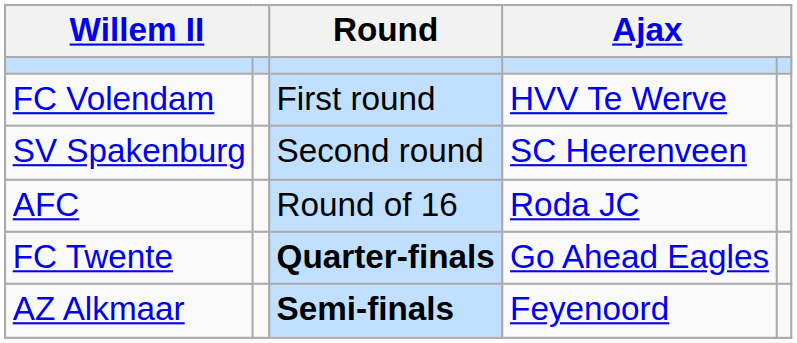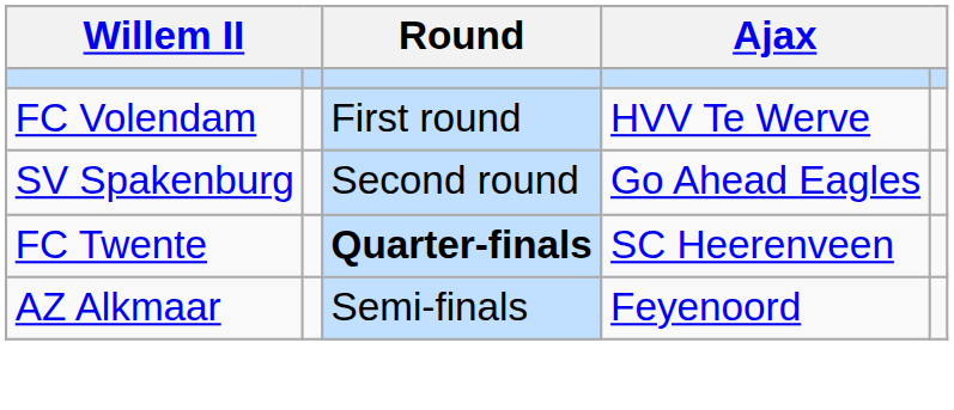 <table class="wikitable">
 <tr>
 <th colspan="2"><a href='#'>Willem II</a></th>
 <th>Round</th>
 <th colspan="2"><a href='#'>Ajax</a></th>
 </tr>
 <tr style="background:#c1e0ff">
 <td></td>
 <td></td>
 <td></td>
 <td></td>
 <td></td>
 </tr>
 <tr>
 <td><a href='#'>FC Volendam</a></td>
 <td></td>
 <td style="background:#c1e0ff">First round</td>
 <td><a href='#'>HVV Te Werve</a></td>
 <td></td>
 </tr>
 <tr>
 <td><a href='#'>SV Spakenburg</a></td>
 <td></td>
 <td style="background:#c1e0ff">Second round</td>
-<td><a href='#'>SC Heerenveen</a></td>
-<td></td>
-</tr>
-<tr>
-<td><a href='#'>AFC</a></td>
-<td></td>
-<td style="background:#c1e0ff">Round of 16</td>
-<td><a href='#'>Roda JC</a></td>
+<td><a href='#'>Go Ahead Eagles</a></td>
 <td></td>
 </tr>
 <tr>
 <td><a href='#'>FC Twente</a></td>
 <td></td>
 <td style="background:#c1e0ff"><strong>Quarter-finals</strong></td>
-<td><a href='#'>Go Ahead Eagles</a></td>
+<td><a href='#'>SC Heerenveen</a></td>
 <td></td>
 </tr>
 <tr>
 <td><a href='#'>AZ Alkmaar</a></td>
 <td></td>
-<td style="background:#c1e0ff"><strong>Semi-finals</strong></td>
+<td style="background:#c1e0ff">Semi-finals</td>
 <td><a href='#'>Feyenoord</a></td>
 <td></td>
 </tr>
 </table>
